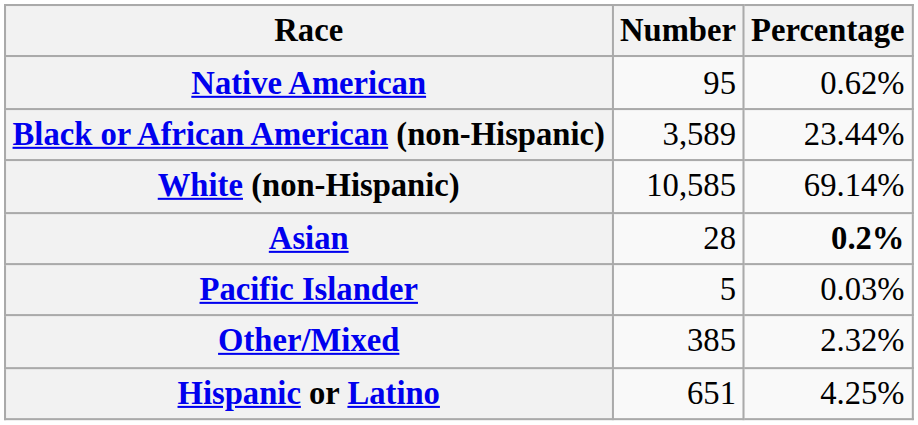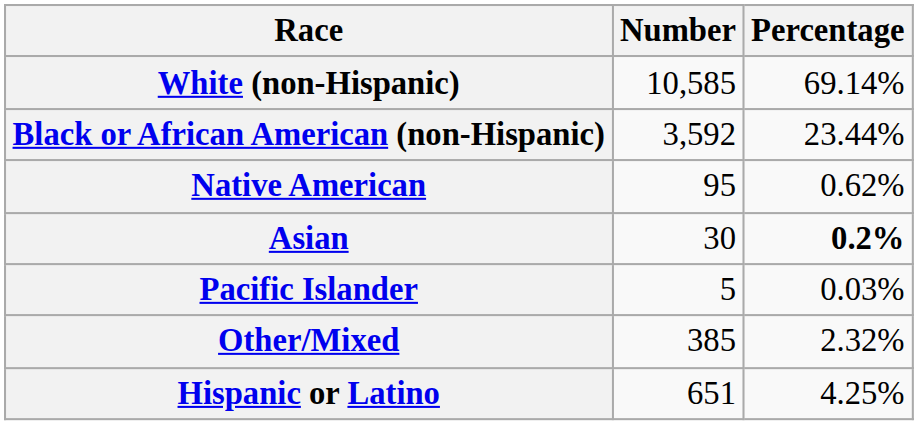 <table class="wikitable" style="text-align:right">
 <tr>
 <th scope="col">Race</th>
 <th scope="col">Number</th>
 <th scope="col">Percentage</th>
 </tr>
 <tr>
+<th scope="row"><a href='#'>White</a> (non-Hispanic)</th>
+<td>10,585</td>
+<td>69.14%</td>
+</tr>
+<tr>
+<th scope="row"><a href='#'>Black or African American</a> (non-Hispanic)</th>
+<td>3,592</td>
+<td>23.44%</td>
+</tr>
+<tr>
 <th scope="row"><a href='#'>Native American</a></th>
 <td>95</td>
 <td>0.62%</td>
 </tr>
 <tr>
-<th scope="row"><a href='#'>Black or African American</a> (non-Hispanic)</th>
-<td>3,589</td>
-<td>23.44%</td>
-</tr>
-<tr>
-<th scope="row"><a href='#'>White</a> (non-Hispanic)</th>
-<td>10,585</td>
-<td>69.14%</td>
-</tr>
-<tr>
 <th scope="row"><a href='#'>Asian</a></th>
-<td>28</td>
+<td>30</td>
 <td><strong>0.2%</strong></td>
 </tr>
 <tr>
 <th scope="row"><a href='#'>Pacific Islander</a></th>
 <td>5</td>
 <td>0.03%</td>
 </tr>
 <tr>
 <th scope="row"><a href='#'>Other/Mixed</a></th>
 <td>385</td>
 <td>2.32%</td>
 </tr>
 <tr>
 <th scope="row"><a href='#'>Hispanic</a> or <a href='#'>Latino</a></th>
 <td>651</td>
 <td>4.25%</td>
 </tr>
 </table>
